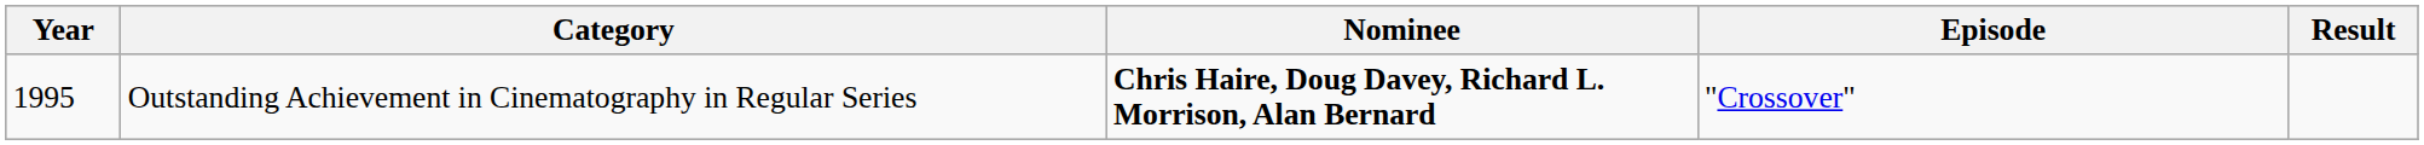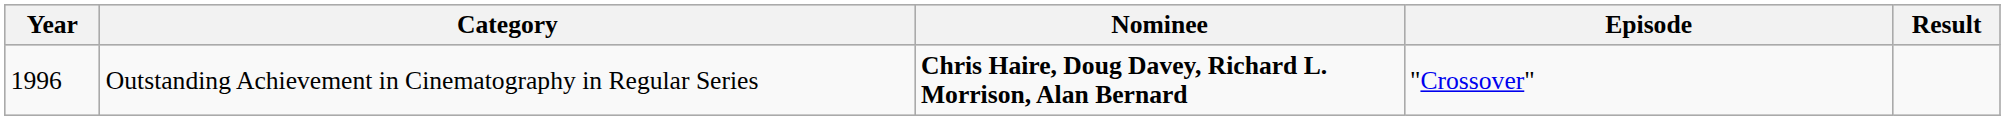 <table class="wikitable">
 <tr>
 <th width="3.5%">Year</th>
 <th width="30%">Category</th>
 <th width="18%">Nominee</th>
 <th width="18%">Episode</th>
 <th width="3.5%">Result</th>
 </tr>
 <tr>
-<td>1995</td>
+<td>1996</td>
 <td>Outstanding Achievement in Cinematography in Regular Series</td>
 <td><strong>Chris Haire, Doug Davey, Richard L. Morrison, Alan Bernard</strong></td>
 <td>"<a href='#'>Crossover</a>"</td>
 <td></td>
 </tr>
 </table>
